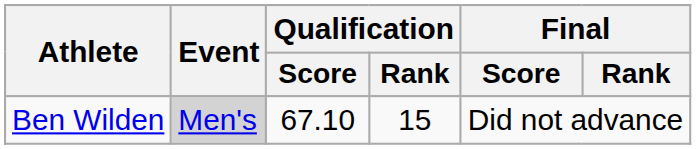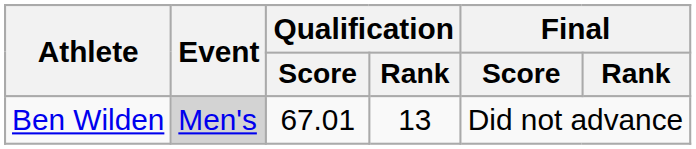 <table class="wikitable" style="font-size:90%">
 <tr>
 <th rowspan="2">Athlete</th>
 <th rowspan="2">Event</th>
 <th colspan="2">Qualification</th>
 <th colspan="2">Final</th>
 </tr>
 <tr style="font-size:95%">
 <th>Score</th>
 <th>Rank</th>
 <th>Score</th>
 <th>Rank</th>
 </tr>
 <tr align=center>
 <td align=left><a href='#'>Ben Wilden</a></td>
 <td align=left style="background: lightgrey;"><a href='#'>Men's</a></td>
-<td>67.10</td>
-<td>15</td>
+<td>67.01</td>
+<td>13</td>
 <td colspan=2>Did not advance</td>
 </tr>
 </table>
